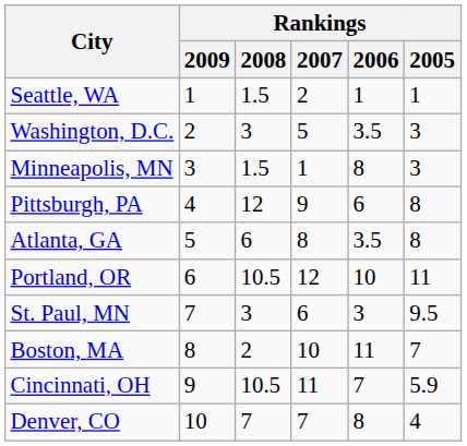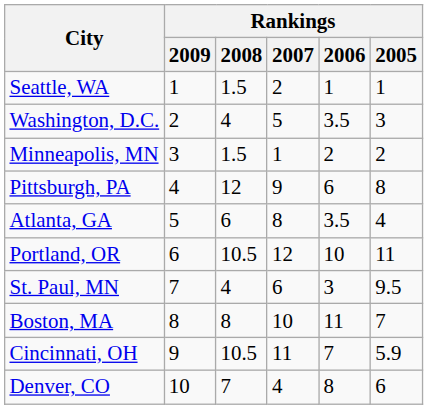 <table class="wikitable sortable">
 <tr>
 <th rowspan="2">City</th>
 <th colspan="5">Rankings</th>
 </tr>
 <tr>
 <th>2009</th>
 <th>2008</th>
 <th>2007</th>
 <th>2006</th>
 <th>2005</th>
 </tr>
 <tr>
 <td><a href='#'>Seattle, WA</a></td>
 <td>1</td>
 <td>1.5</td>
 <td>2</td>
 <td>1</td>
 <td>1</td>
 </tr>
 <tr>
 <td><a href='#'>Washington, D.C.</a></td>
 <td>2</td>
-<td>3</td>
+<td>4</td>
 <td>5</td>
 <td>3.5</td>
 <td>3</td>
 </tr>
 <tr>
 <td><a href='#'>Minneapolis, MN</a></td>
 <td>3</td>
 <td>1.5</td>
 <td>1</td>
-<td>8</td>
-<td>3</td>
+<td>2</td>
+<td>2</td>
 </tr>
 <tr>
 <td><a href='#'>Pittsburgh, PA</a></td>
 <td>4</td>
 <td>12</td>
 <td>9</td>
 <td>6</td>
 <td>8</td>
 </tr>
 <tr>
 <td><a href='#'>Atlanta, GA</a></td>
 <td>5</td>
 <td>6</td>
 <td>8</td>
 <td>3.5</td>
-<td>8</td>
+<td>4</td>
 </tr>
 <tr>
 <td><a href='#'>Portland, OR</a></td>
 <td>6</td>
 <td>10.5</td>
 <td>12</td>
 <td>10</td>
 <td>11</td>
 </tr>
 <tr>
 <td><a href='#'>St. Paul, MN</a></td>
 <td>7</td>
-<td>3</td>
+<td>4</td>
 <td>6</td>
 <td>3</td>
 <td>9.5</td>
 </tr>
 <tr>
 <td><a href='#'>Boston, MA</a></td>
 <td>8</td>
-<td>2</td>
+<td>8</td>
 <td>10</td>
 <td>11</td>
 <td>7</td>
 </tr>
 <tr>
 <td><a href='#'>Cincinnati, OH</a></td>
 <td>9</td>
 <td>10.5</td>
 <td>11</td>
 <td>7</td>
 <td>5.9</td>
 </tr>
 <tr>
 <td><a href='#'>Denver, CO</a></td>
 <td>10</td>
 <td>7</td>
-<td>7</td>
+<td>4</td>
 <td>8</td>
-<td>4</td>
+<td>6</td>
 </tr>
 </table>
